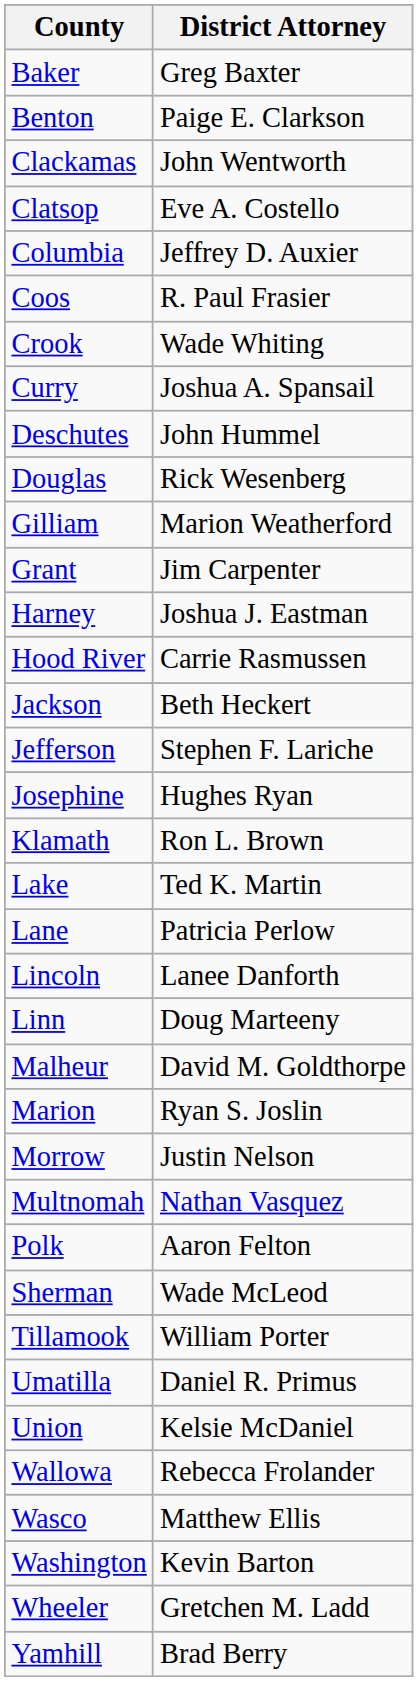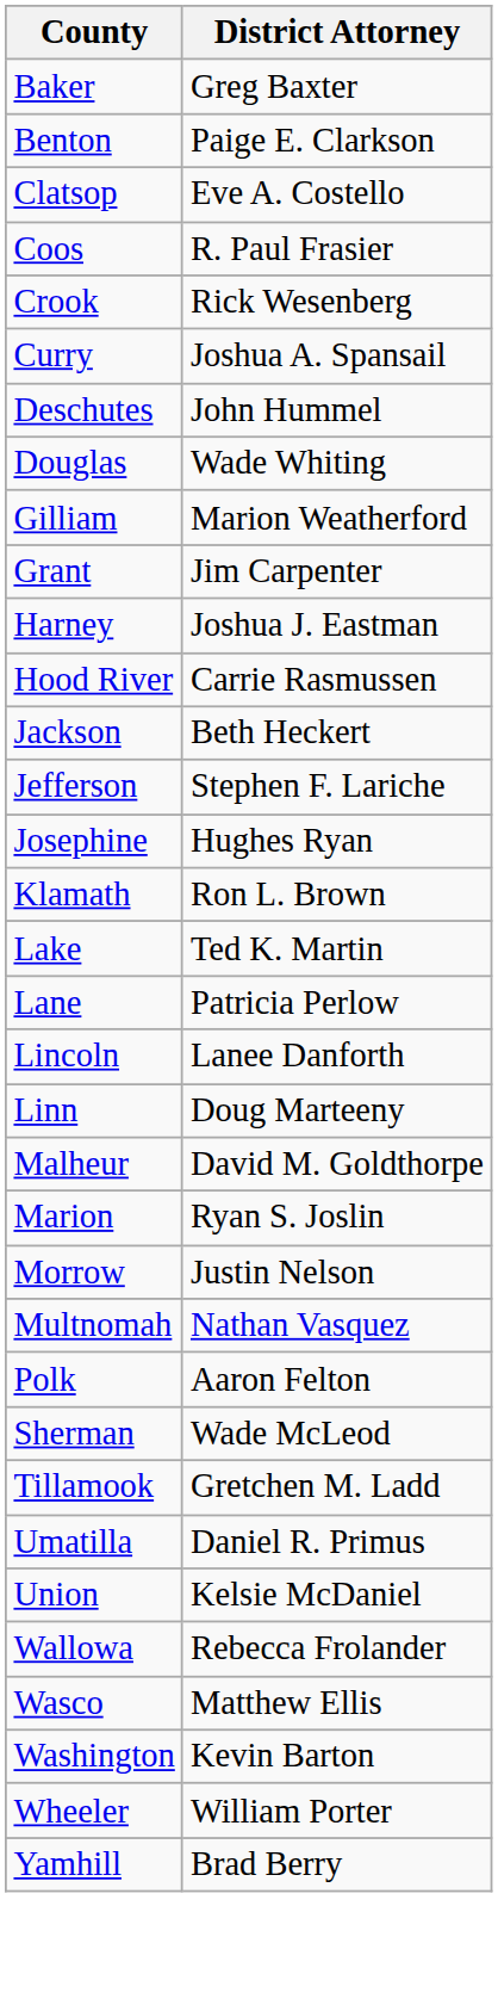 <table class="wikitable">
 <tr>
 <th>County</th>
 <th>District Attorney</th>
 </tr>
 <tr>
 <td><a href='#'>Baker</a></td>
 <td>Greg Baxter</td>
 </tr>
 <tr>
 <td><a href='#'>Benton</a></td>
 <td>Paige E. Clarkson</td>
 </tr>
 <tr>
-<td><a href='#'>Clackamas</a></td>
-<td>John Wentworth</td>
-</tr>
-<tr>
 <td><a href='#'>Clatsop</a></td>
 <td>Eve A. Costello</td>
-</tr>
-<tr>
-<td><a href='#'>Columbia</a></td>
-<td>Jeffrey D. Auxier</td>
 </tr>
 <tr>
 <td><a href='#'>Coos</a></td>
 <td>R. Paul Frasier</td>
 </tr>
 <tr>
 <td><a href='#'>Crook</a></td>
-<td>Wade Whiting</td>
+<td>Rick Wesenberg</td>
 </tr>
 <tr>
 <td><a href='#'>Curry</a></td>
 <td>Joshua A. Spansail</td>
 </tr>
 <tr>
 <td><a href='#'>Deschutes</a></td>
 <td>John Hummel</td>
 </tr>
 <tr>
 <td><a href='#'>Douglas</a></td>
-<td>Rick Wesenberg</td>
+<td>Wade Whiting</td>
 </tr>
 <tr>
 <td><a href='#'>Gilliam</a></td>
 <td>Marion Weatherford</td>
 </tr>
 <tr>
 <td><a href='#'>Grant</a></td>
 <td>Jim Carpenter</td>
 </tr>
 <tr>
 <td><a href='#'>Harney</a></td>
 <td>Joshua J. Eastman</td>
 </tr>
 <tr>
 <td><a href='#'>Hood River</a></td>
 <td>Carrie Rasmussen</td>
 </tr>
 <tr>
 <td><a href='#'>Jackson</a></td>
 <td>Beth Heckert</td>
 </tr>
 <tr>
 <td><a href='#'>Jefferson</a></td>
 <td>Stephen F. Lariche</td>
 </tr>
 <tr>
 <td><a href='#'>Josephine</a></td>
 <td>Hughes Ryan</td>
 </tr>
 <tr>
 <td><a href='#'>Klamath</a></td>
 <td>Ron L. Brown</td>
 </tr>
 <tr>
 <td><a href='#'>Lake</a></td>
 <td>Ted K. Martin</td>
 </tr>
 <tr>
 <td><a href='#'>Lane</a></td>
 <td>Patricia Perlow</td>
 </tr>
 <tr>
 <td><a href='#'>Lincoln</a></td>
 <td>Lanee Danforth</td>
 </tr>
 <tr>
 <td><a href='#'>Linn</a></td>
 <td>Doug Marteeny</td>
 </tr>
 <tr>
 <td><a href='#'>Malheur</a></td>
 <td>David M. Goldthorpe</td>
 </tr>
 <tr>
 <td><a href='#'>Marion</a></td>
 <td>Ryan S. Joslin</td>
 </tr>
 <tr>
 <td><a href='#'>Morrow</a></td>
 <td>Justin Nelson</td>
 </tr>
 <tr>
 <td><a href='#'>Multnomah</a></td>
 <td><a href='#'>Nathan Vasquez</a></td>
 </tr>
 <tr>
 <td><a href='#'>Polk</a></td>
 <td>Aaron Felton</td>
 </tr>
 <tr>
 <td><a href='#'>Sherman</a></td>
 <td>Wade McLeod</td>
 </tr>
 <tr>
 <td><a href='#'>Tillamook</a></td>
-<td>William Porter</td>
+<td>Gretchen M. Ladd</td>
 </tr>
 <tr>
 <td><a href='#'>Umatilla</a></td>
 <td>Daniel R. Primus</td>
 </tr>
 <tr>
 <td><a href='#'>Union</a></td>
 <td>Kelsie McDaniel</td>
 </tr>
 <tr>
 <td><a href='#'>Wallowa</a></td>
 <td>Rebecca Frolander</td>
 </tr>
 <tr>
 <td><a href='#'>Wasco</a></td>
 <td>Matthew Ellis</td>
 </tr>
 <tr>
 <td><a href='#'>Washington</a></td>
 <td>Kevin Barton</td>
 </tr>
 <tr>
 <td><a href='#'>Wheeler</a></td>
-<td>Gretchen M. Ladd</td>
+<td>William Porter</td>
 </tr>
 <tr>
 <td><a href='#'>Yamhill</a></td>
 <td>Brad Berry</td>
 </tr>
 </table>
